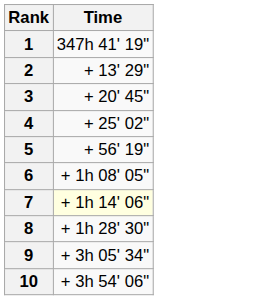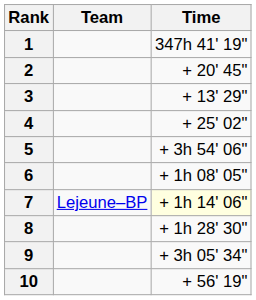 <table class="wikitable">
 <tr>
 <th scope="col">Rank</th>
+<th scope="col">Team</th>
 <th scope="col">Time</th>
 </tr>
 <tr>
 <th scope="row">1</th>
+<td></td>
 <td style="text-align:right;">347h 41' 19"</td>
 </tr>
 <tr>
 <th scope="row">2</th>
+<td></td>
+<td style="text-align:right;">+ 20' 45"</td>
+</tr>
+<tr>
+<th scope="row">3</th>
+<td></td>
 <td style="text-align:right;">+ 13' 29"</td>
 </tr>
 <tr>
-<th scope="row">3</th>
-<td style="text-align:right;">+ 20' 45"</td>
-</tr>
-<tr>
 <th scope="row">4</th>
+<td></td>
 <td style="text-align:right;">+ 25' 02"</td>
 </tr>
 <tr>
 <th scope="row">5</th>
-<td style="text-align:right;">+ 56' 19"</td>
+<td></td>
+<td style="text-align:right;">+ 3h 54' 06"</td>
 </tr>
 <tr>
 <th scope="row">6</th>
+<td></td>
 <td style="text-align:right;">+ 1h 08' 05"</td>
 </tr>
 <tr>
 <th scope="row">7</th>
+<td><a href='#'>Lejeune–BP</a></td>
 <td style="background: lightyellow; text-align:right;">+ 1h 14' 06"</td>
 </tr>
 <tr>
 <th scope="row">8</th>
+<td></td>
 <td style="text-align:right;">+ 1h 28' 30"</td>
 </tr>
 <tr>
 <th scope="row">9</th>
+<td></td>
 <td style="text-align:right;">+ 3h 05' 34"</td>
 </tr>
 <tr>
 <th scope="row">10</th>
-<td style="text-align:right;">+ 3h 54' 06"</td>
+<td></td>
+<td style="text-align:right;">+ 56' 19"</td>
 </tr>
 </table>
